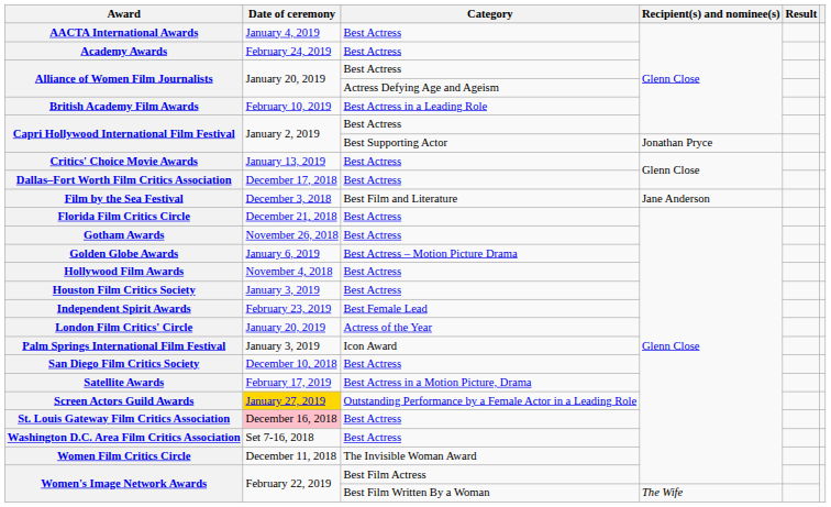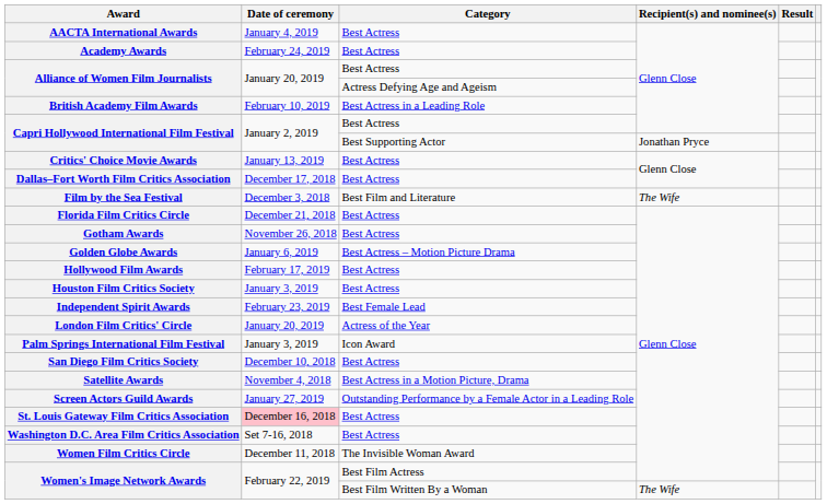 <table class="wikitable plainrowheaders sortable">
 <tr style="background:#ccc; text-align:center;">
 <th scope="col">Award</th>
 <th scope="col">Date of ceremony</th>
 <th scope="col">Category</th>
 <th scope="col">Recipient(s) and nominee(s)</th>
 <th scope="col">Result</th>
 <th scope="col" class="unsortable"></th>
 </tr>
 <tr>
 <th rowspan="1" scope="row"><a href='#'>AACTA International Awards</a></th>
 <td rowspan="1"><a href='#'>January 4, 2019</a></td>
 <td><a href='#'>Best Actress</a></td>
 <td rowspan="6"><a href='#'>Glenn Close</a></td>
 <td></td>
 <td rowspan="1" style="text-align:center;"></td>
 </tr>
 <tr>
 <th scope="row"><a href='#'>Academy Awards</a></th>
 <td><a href='#'>February 24, 2019</a></td>
 <td><a href='#'>Best Actress</a></td>
 <td></td>
 <td rowspan="1" style="text-align:center;"></td>
 </tr>
 <tr>
 <th scope="row" rowspan="2"><a href='#'>Alliance of Women Film Journalists</a></th>
 <td rowspan="2">January 20, 2019</td>
 <td>Best Actress</td>
 <td></td>
 <td rowspan="2" style="text-align:center;"></td>
 </tr>
 <tr>
 <td>Actress Defying Age and Ageism</td>
 <td></td>
 </tr>
 <tr>
 <th scope="row" rowspan="1"><a href='#'>British Academy Film Awards</a></th>
 <td rowspan="1"><a href='#'>February 10, 2019</a></td>
 <td><a href='#'>Best Actress in a Leading Role</a></td>
 <td></td>
 <td rowspan="1" style="text-align:center;"></td>
 </tr>
 <tr>
 <th scope="row" rowspan="2"><a href='#'>Capri Hollywood International Film Festival</a></th>
 <td rowspan="2">January 2, 2019</td>
 <td>Best Actress</td>
 <td></td>
 <td rowspan="2" style="text-align:center;"></td>
 </tr>
 <tr>
 <td>Best Supporting Actor</td>
 <td>Jonathan Pryce</td>
 <td></td>
 </tr>
 <tr>
 <th scope="row" rowspan="1"><a href='#'>Critics' Choice Movie Awards</a></th>
 <td rowspan="1"><a href='#'>January 13, 2019</a></td>
 <td><a href='#'>Best Actress</a></td>
 <td rowspan=2>Glenn Close</td>
 <td></td>
 <td rowspan="1" style="text-align:center;"></td>
 </tr>
 <tr>
 <th scope="row" rowspan="1"><a href='#'>Dallas–Fort Worth Film Critics Association</a></th>
 <td rowspan="1"><a href='#'>December 17, 2018</a></td>
 <td><a href='#'>Best Actress</a></td>
 <td></td>
 <td rowspan="1" style="text-align:center;"></td>
 </tr>
 <tr>
 <th scope="row"><a href='#'>Film by the Sea Festival</a></th>
 <td><a href='#'>December 3, 2018</a></td>
 <td>Best Film and Literature</td>
-<td>Jane Anderson</td>
+<td><em>The Wife</em></td>
 <td></td>
 <td rowspan="1" style="text-align:center;"></td>
 </tr>
 <tr>
 <th scope="row" rowspan="1"><a href='#'>Florida Film Critics Circle</a></th>
 <td rowspan="1"><a href='#'>December 21, 2018</a></td>
 <td><a href='#'>Best Actress</a></td>
 <td rowspan="15"><a href='#'>Glenn Close</a></td>
 <td></td>
 <td rowspan="1" style="text-align:center;"></td>
 </tr>
 <tr>
 <th scope="row" rowspan="1"><a href='#'>Gotham Awards</a></th>
 <td rowspan="1"><a href='#'>November 26, 2018</a></td>
 <td><a href='#'>Best Actress</a></td>
 <td></td>
 <td rowspan="1" style="text-align:center;"></td>
 </tr>
 <tr>
 <th scope="row" rowspan="1"><a href='#'>Golden Globe Awards</a></th>
 <td rowspan="1"><a href='#'>January 6, 2019</a></td>
 <td><a href='#'>Best Actress – Motion Picture Drama</a></td>
 <td></td>
 <td rowspan="1" style="text-align:center;"></td>
 </tr>
 <tr>
 <th scope="row" rowspan="1"><a href='#'>Hollywood Film Awards</a></th>
-<td rowspan="1"><a href='#'>November 4, 2018</a></td>
+<td><a href='#'>February 17, 2019</a></td>
 <td><a href='#'>Best Actress</a></td>
 <td></td>
 <td rowspan="1" style="text-align:center;"></td>
 </tr>
 <tr>
 <th scope="row"><a href='#'>Houston Film Critics Society</a></th>
 <td rowspan="1"><a href='#'>January 3, 2019</a></td>
 <td><a href='#'>Best Actress</a></td>
 <td></td>
 <td rowspan="1" style="text-align:center;"></td>
 </tr>
 <tr>
 <th scope="row"><a href='#'>Independent Spirit Awards</a></th>
 <td><a href='#'>February 23, 2019</a></td>
 <td><a href='#'>Best Female Lead</a></td>
 <td></td>
 <td rowspan="1" style="text-align:center;"></td>
 </tr>
 <tr>
 <th scope="row" rowspan="1"><a href='#'>London Film Critics' Circle</a></th>
 <td rowspan="1"><a href='#'>January 20, 2019</a></td>
 <td><a href='#'>Actress of the Year</a></td>
 <td></td>
 <td rowspan="1" style="text-align:center;"></td>
 </tr>
 <tr>
 <th scope="row"><a href='#'>Palm Springs International Film Festival</a></th>
 <td>January 3, 2019</td>
 <td>Icon Award</td>
 <td></td>
 <td rowspan="1" style="text-align:center;"></td>
 </tr>
 <tr>
 <th scope="row"><a href='#'>San Diego Film Critics Society</a></th>
 <td><a href='#'>December 10, 2018</a></td>
 <td><a href='#'>Best Actress</a></td>
 <td></td>
 <td rowspan="1" style="text-align:center;"></td>
 </tr>
 <tr>
 <th scope="row"><a href='#'>Satellite Awards</a></th>
-<td><a href='#'>February 17, 2019</a></td>
+<td rowspan="1"><a href='#'>November 4, 2018</a></td>
 <td><a href='#'>Best Actress in a Motion Picture, Drama</a></td>
 <td></td>
 <td rowspan="1" style="text-align:center;"></td>
 </tr>
 <tr>
 <th scope="row"><a href='#'>Screen Actors Guild Awards</a></th>
-<td style="background: gold;"><a href='#'>January 27, 2019</a></td>
+<td><a href='#'>January 27, 2019</a></td>
 <td><a href='#'>Outstanding Performance by a Female Actor in a Leading Role</a></td>
 <td></td>
 <td rowspan="1" style="text-align:center;"></td>
 </tr>
 <tr>
 <th scope="row"><a href='#'>St. Louis Gateway Film Critics Association</a></th>
 <td style="background: pink;">December 16, 2018</td>
 <td><a href='#'>Best Actress</a></td>
 <td></td>
 <td rowspan="1" style="text-align:center;"></td>
 </tr>
 <tr>
 <th scope="row"><a href='#'>Washington D.C. Area Film Critics Association</a></th>
 <td rowspan="1">Set 7-16, 2018</td>
 <td><a href='#'>Best Actress</a></td>
 <td></td>
 <td rowspan="1" style="text-align:center;"></td>
 </tr>
 <tr>
 <th scope="row"><a href='#'>Women Film Critics Circle</a></th>
 <td>December 11, 2018</td>
 <td>The Invisible Woman Award</td>
 <td></td>
 <td style="text-align:center;"></td>
 </tr>
 <tr>
 <th scope="row" rowspan="2"><a href='#'>Women's Image Network Awards</a></th>
 <td rowspan="2">February 22, 2019</td>
 <td>Best Film Actress</td>
 <td></td>
 <td rowspan="2" style="text-align:center;"></td>
 </tr>
 <tr>
 <td>Best Film Written By a Woman</td>
 <td><em>The Wife</em></td>
 <td></td>
 </tr>
 </table>
